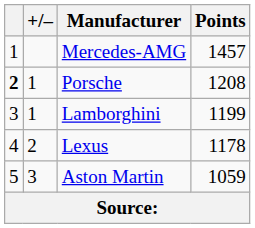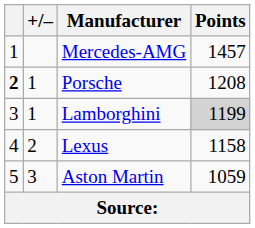 <table class="wikitable" style="font-size: 95%;">
 <tr>
 <th scope="col"></th>
 <th scope="col">+/–</th>
 <th scope="col">Manufacturer</th>
 <th scope="col">Points</th>
 </tr>
 <tr>
 <td align=center>1</td>
 <td align="left"></td>
 <td> <a href='#'>Mercedes-AMG</a></td>
 <td align=right>1457</td>
 </tr>
 <tr>
 <td align=center><strong>2</strong></td>
 <td align="left"> 1</td>
 <td> <a href='#'>Porsche</a></td>
 <td align=right>1208</td>
 </tr>
 <tr>
 <td align=center>3</td>
 <td align="left"> 1</td>
 <td> <a href='#'>Lamborghini</a></td>
-<td align=right>1199</td>
+<td align=right style="background: lightgrey;">1199</td>
 </tr>
 <tr>
 <td align=center>4</td>
 <td align="left"> 2</td>
 <td> <a href='#'>Lexus</a></td>
-<td align=right>1178</td>
+<td align=right>1158</td>
 </tr>
 <tr>
 <td align=center>5</td>
 <td align="left"> 3</td>
 <td> <a href='#'>Aston Martin</a></td>
 <td align=right>1059</td>
 </tr>
 <tr>
 <th colspan=5>Source:</th>
 </tr>
 </table>
